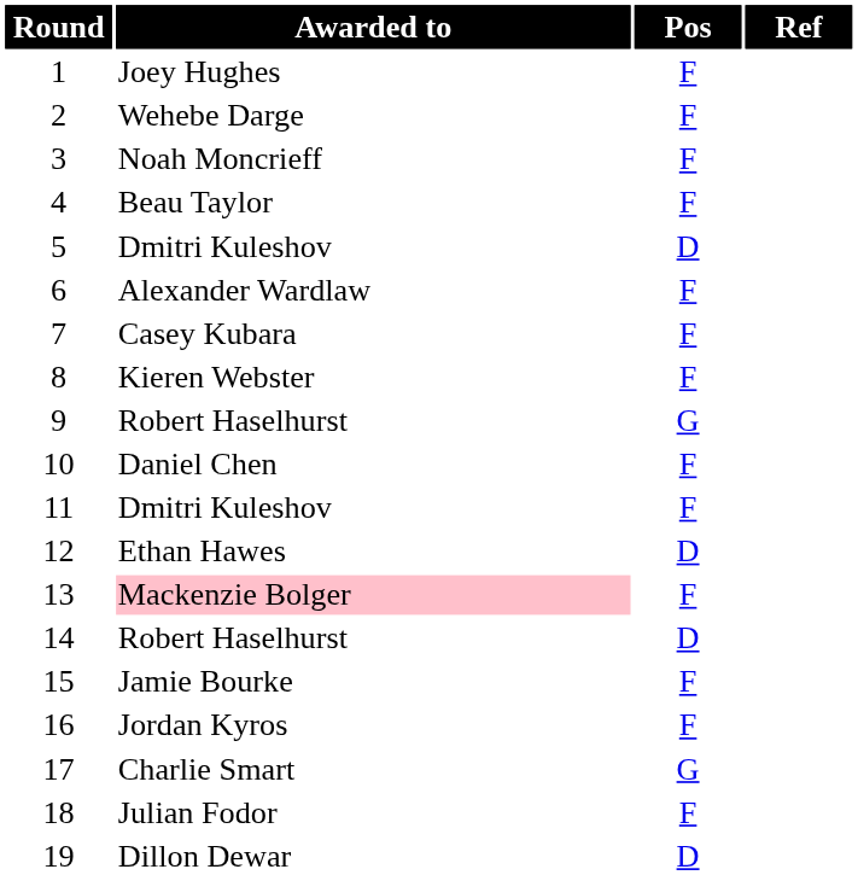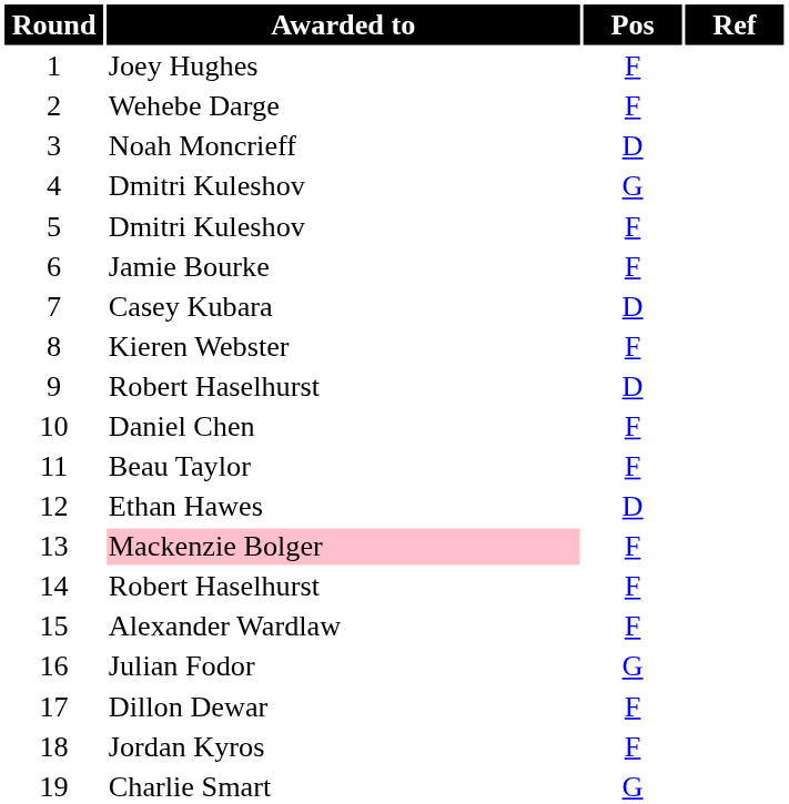 <table class="toccolours" style="width:27em">
 <tr>
 <th style="background:#000000;color:white;border:#000000 1px solid; width: 50px">Round</th>
 <th style="background:#000000;color:white;border:#000000 1px solid">Awarded to</th>
 <th style="background:#000000;color:white;border:#000000 1px solid; width: 50px">Pos</th>
 <th style="background:#000000;color:white;border:#000000 1px solid; width: 50px">Ref</th>
 </tr>
 <tr>
 <td align="center">1</td>
 <td> Joey Hughes</td>
 <td align="center"><a href='#'>F</a></td>
 <td></td>
 </tr>
 <tr>
 <td align="center">2</td>
 <td> Wehebe Darge</td>
 <td align="center"><a href='#'>F</a></td>
 <td></td>
 </tr>
 <tr>
 <td align="center">3</td>
 <td> Noah Moncrieff</td>
-<td align="center"><a href='#'>F</a></td>
+<td align="center"><a href='#'>D</a></td>
 <td></td>
 </tr>
 <tr>
 <td align="center">4</td>
-<td> Beau Taylor</td>
-<td align="center"><a href='#'>F</a></td>
+<td> Dmitri Kuleshov</td>
+<td align="center"><a href='#'>G</a></td>
 <td></td>
 </tr>
 <tr>
 <td align="center">5</td>
 <td> Dmitri Kuleshov</td>
-<td align="center"><a href='#'>D</a></td>
+<td align="center"><a href='#'>F</a></td>
 <td></td>
 </tr>
 <tr>
 <td align="center">6</td>
-<td> Alexander Wardlaw</td>
+<td> Jamie Bourke</td>
 <td align="center"><a href='#'>F</a></td>
 <td></td>
 </tr>
 <tr>
 <td align="center">7</td>
 <td> Casey Kubara</td>
-<td align="center"><a href='#'>F</a></td>
+<td align="center"><a href='#'>D</a></td>
 <td></td>
 </tr>
 <tr>
 <td align="center">8</td>
 <td> Kieren Webster</td>
 <td align="center"><a href='#'>F</a></td>
 <td></td>
 </tr>
 <tr>
 <td align="center">9</td>
 <td> Robert Haselhurst</td>
-<td align="center"><a href='#'>G</a></td>
+<td align="center"><a href='#'>D</a></td>
 <td></td>
 </tr>
 <tr>
 <td align="center">10</td>
 <td> Daniel Chen</td>
 <td align="center"><a href='#'>F</a></td>
 <td></td>
 </tr>
 <tr>
 <td align="center">11</td>
-<td> Dmitri Kuleshov</td>
+<td> Beau Taylor</td>
 <td align="center"><a href='#'>F</a></td>
 <td></td>
 </tr>
 <tr>
 <td align="center">12</td>
 <td> Ethan Hawes</td>
 <td align="center"><a href='#'>D</a></td>
 <td></td>
 </tr>
 <tr>
 <td align="center">13</td>
 <td style="background: pink;"> Mackenzie Bolger</td>
 <td align="center"><a href='#'>F</a></td>
 <td></td>
 </tr>
 <tr>
 <td align="center">14</td>
 <td> Robert Haselhurst</td>
-<td align="center"><a href='#'>D</a></td>
+<td align="center"><a href='#'>F</a></td>
 <td></td>
 </tr>
 <tr>
 <td align="center">15</td>
-<td> Jamie Bourke</td>
+<td> Alexander Wardlaw</td>
 <td align="center"><a href='#'>F</a></td>
 <td></td>
 </tr>
 <tr>
 <td align="center">16</td>
+<td> Julian Fodor</td>
+<td align="center"><a href='#'>G</a></td>
+<td></td>
+</tr>
+<tr>
+<td align="center">17</td>
+<td> Dillon Dewar</td>
+<td align="center"><a href='#'>F</a></td>
+<td></td>
+</tr>
+<tr>
+<td align="center">18</td>
 <td> Jordan Kyros</td>
 <td align="center"><a href='#'>F</a></td>
 <td></td>
 </tr>
 <tr>
-<td align="center">17</td>
+<td align="center">19</td>
 <td> Charlie Smart</td>
 <td align="center"><a href='#'>G</a></td>
 <td></td>
 </tr>
 <tr>
-<td align="center">18</td>
-<td> Julian Fodor</td>
-<td align="center"><a href='#'>F</a></td>
-<td></td>
-</tr>
-<tr>
-<td align="center">19</td>
-<td> Dillon Dewar</td>
-<td align="center"><a href='#'>D</a></td>
-<td></td>
-</tr>
-<tr>
 </tr>
 </table>
